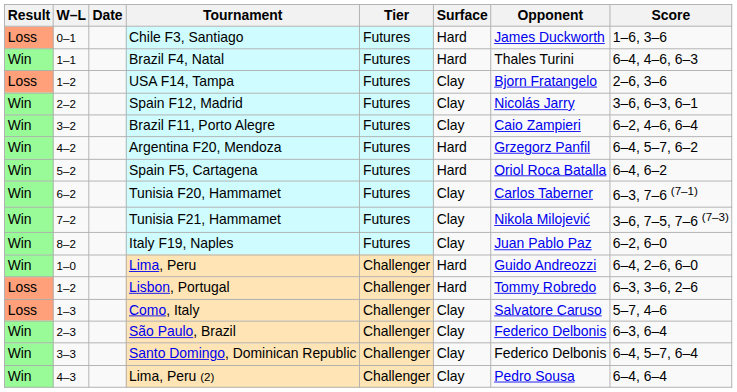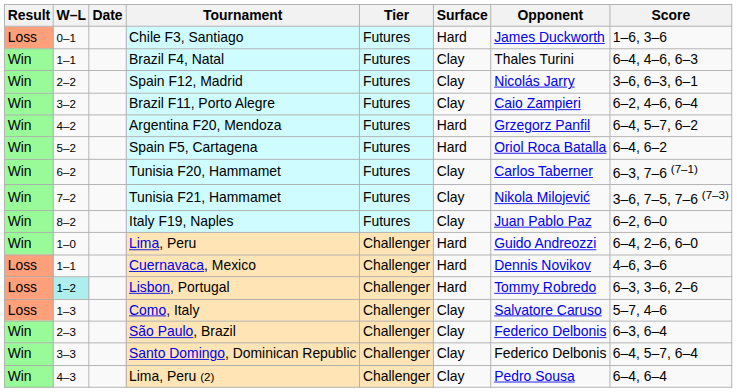 <table class="sortable wikitable nowrap">
 <tr>
 <th>Result</th>
 <th class=unsortable>W–L</th>
 <th>Date</th>
 <th>Tournament</th>
 <th>Tier</th>
 <th>Surface</th>
 <th>Opponent</th>
 <th class=unsortable>Score</th>
 </tr>
 <tr>
 <td bgcolor=ffa07a>Loss</td>
 <td><small>0–1</small></td>
 <td></td>
 <td style=background:#cffcff>Chile F3, Santiago</td>
 <td style=background:#cffcff>Futures</td>
 <td>Hard</td>
 <td> <a href='#'>James Duckworth</a></td>
 <td>1–6, 3–6</td>
 </tr>
 <tr>
 <td bgcolor=98fb98>Win</td>
 <td><small>1–1</small></td>
 <td></td>
 <td style=background:#cffcff>Brazil F4, Natal</td>
 <td style=background:#cffcff>Futures</td>
-<td>Hard</td>
+<td>Clay</td>
 <td> Thales Turini</td>
 <td>6–4, 4–6, 6–3</td>
-</tr>
-<tr>
-<td bgcolor=ffa07a>Loss</td>
-<td><small>1–2</small></td>
-<td></td>
-<td style=background:#cffcff>USA F14, Tampa</td>
-<td style=background:#cffcff>Futures</td>
-<td>Clay</td>
-<td> <a href='#'>Bjorn Fratangelo</a></td>
-<td>2–6, 3–6</td>
 </tr>
 <tr>
 <td bgcolor=98fb98>Win</td>
 <td><small>2–2</small></td>
 <td></td>
 <td style=background:#cffcff>Spain F12, Madrid</td>
 <td style=background:#cffcff>Futures</td>
 <td>Clay</td>
 <td> <a href='#'>Nicolás Jarry</a></td>
 <td>3–6, 6–3, 6–1</td>
 </tr>
 <tr>
 <td bgcolor=98fb98>Win</td>
 <td><small>3–2</small></td>
 <td></td>
 <td style=background:#cffcff>Brazil F11, Porto Alegre</td>
 <td style=background:#cffcff>Futures</td>
 <td>Clay</td>
 <td> <a href='#'>Caio Zampieri</a></td>
 <td>6–2, 4–6, 6–4</td>
 </tr>
 <tr>
 <td bgcolor=98fb98>Win</td>
 <td><small>4–2</small></td>
 <td></td>
 <td style=background:#cffcff>Argentina F20, Mendoza</td>
 <td style=background:#cffcff>Futures</td>
 <td>Hard</td>
 <td> <a href='#'>Grzegorz Panfil</a></td>
 <td>6–4, 5–7, 6–2</td>
 </tr>
 <tr>
 <td bgcolor=98fb98>Win</td>
 <td><small>5–2</small></td>
 <td></td>
 <td style=background:#cffcff>Spain F5, Cartagena</td>
 <td style=background:#cffcff>Futures</td>
 <td>Hard</td>
 <td> <a href='#'>Oriol Roca Batalla</a></td>
 <td>6–4, 6–2</td>
 </tr>
 <tr>
 <td bgcolor=98fb98>Win</td>
 <td><small>6–2</small></td>
 <td></td>
 <td style=background:#cffcff>Tunisia F20, Hammamet</td>
 <td style=background:#cffcff>Futures</td>
 <td>Clay</td>
 <td> <a href='#'>Carlos Taberner</a></td>
 <td>6–3, 7–6 <sup>(7–1)</sup></td>
 </tr>
 <tr>
 <td bgcolor=98fb98>Win</td>
 <td><small>7–2</small></td>
 <td></td>
 <td style=background:#cffcff>Tunisia F21, Hammamet</td>
 <td style=background:#cffcff>Futures</td>
 <td>Clay</td>
 <td> <a href='#'>Nikola Milojević</a></td>
 <td>3–6, 7–5, 7–6 <sup>(7–3)</sup></td>
 </tr>
 <tr>
 <td bgcolor=98fb98>Win</td>
 <td><small>8–2</small></td>
 <td></td>
 <td style=background:#cffcff>Italy F19, Naples</td>
 <td style=background:#cffcff>Futures</td>
 <td>Clay</td>
 <td> <a href='#'>Juan Pablo Paz</a></td>
 <td>6–2, 6–0</td>
 </tr>
 <tr>
 <td bgcolor=98FB98>Win</td>
 <td><small>1–0</small></td>
 <td><a href='#'></a></td>
 <td style=background:moccasin><a href='#'>Lima</a>, Peru</td>
 <td style=background:moccasin>Challenger</td>
 <td>Hard</td>
 <td> <a href='#'>Guido Andreozzi</a></td>
 <td>6–4, 2–6, 6–0</td>
 </tr>
 <tr>
 <td bgcolor=ffa07a>Loss</td>
-<td><small>1–2</small></td>
+<td><small>1–1</small></td>
+<td><a href='#'></a></td>
+<td style=background:moccasin><a href='#'>Cuernavaca</a>, Mexico</td>
+<td style=background:moccasin>Challenger</td>
+<td>Hard</td>
+<td> <a href='#'>Dennis Novikov</a></td>
+<td>4–6, 3–6</td>
+</tr>
+<tr>
+<td bgcolor=ffa07a>Loss</td>
+<td style="background: paleturquoise;"><small>1–2</small></td>
 <td><a href='#'></a></td>
 <td style=background:moccasin><a href='#'>Lisbon</a>, Portugal</td>
 <td style=background:moccasin>Challenger</td>
 <td>Hard</td>
 <td> <a href='#'>Tommy Robredo</a></td>
 <td>6–3, 3–6, 2–6</td>
 </tr>
 <tr>
 <td bgcolor=ffa07a>Loss</td>
 <td><small>1–3</small></td>
 <td><a href='#'></a></td>
 <td style=background:moccasin><a href='#'>Como</a>, Italy</td>
 <td style=background:moccasin>Challenger</td>
 <td>Clay</td>
 <td> <a href='#'>Salvatore Caruso</a></td>
 <td>5–7, 4–6</td>
 </tr>
 <tr>
 <td bgcolor=98FB98>Win</td>
 <td><small>2–3</small></td>
 <td><a href='#'></a></td>
 <td style=background:moccasin><a href='#'>São Paulo</a>, Brazil</td>
 <td style=background:moccasin>Challenger</td>
 <td>Clay</td>
 <td> <a href='#'>Federico Delbonis</a></td>
 <td>6–3, 6–4</td>
 </tr>
 <tr>
 <td bgcolor=98FB98>Win</td>
 <td><small>3–3</small></td>
 <td><a href='#'></a></td>
 <td style=background:moccasin><a href='#'>Santo Domingo</a>, Dominican Republic</td>
 <td style=background:moccasin>Challenger</td>
 <td>Clay</td>
 <td> Federico Delbonis</td>
 <td>6–4, 5–7, 6–4</td>
 </tr>
 <tr>
 <td bgcolor=98FB98>Win</td>
 <td><small>4–3</small></td>
 <td><a href='#'></a></td>
 <td style=background:moccasin>Lima, Peru <small>(2)</small></td>
 <td style=background:moccasin>Challenger</td>
 <td>Clay</td>
 <td> <a href='#'>Pedro Sousa</a></td>
 <td>6–4, 6–4</td>
 </tr>
 </table>
